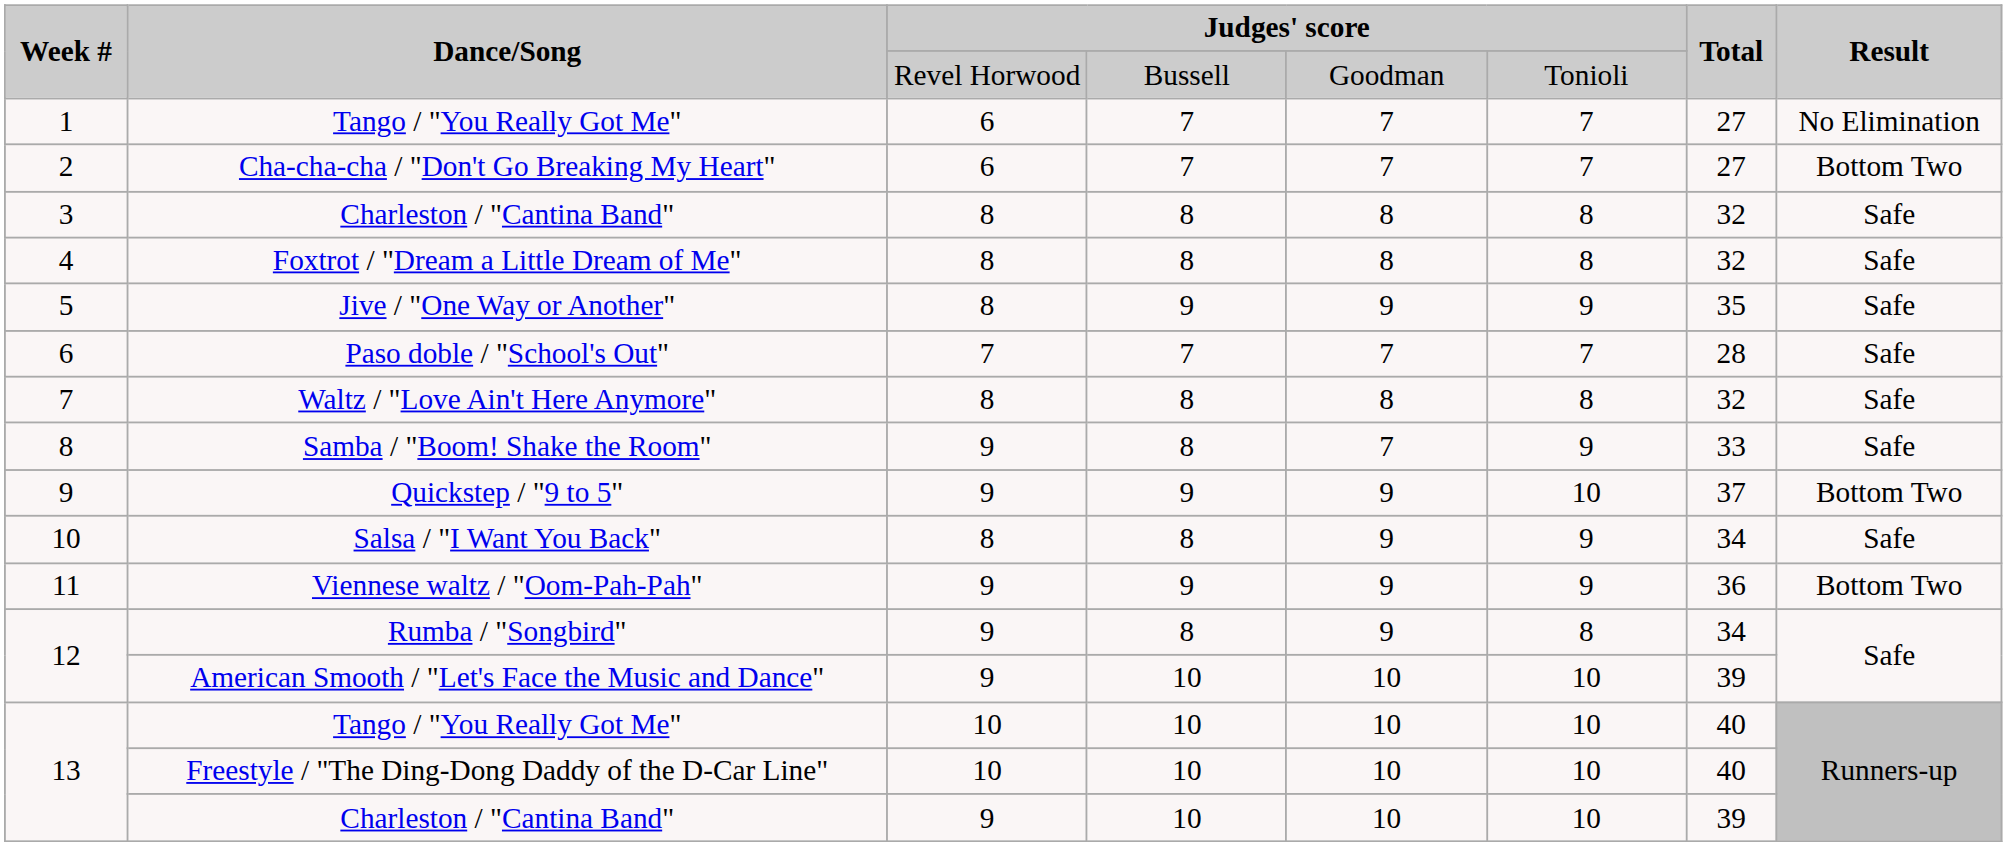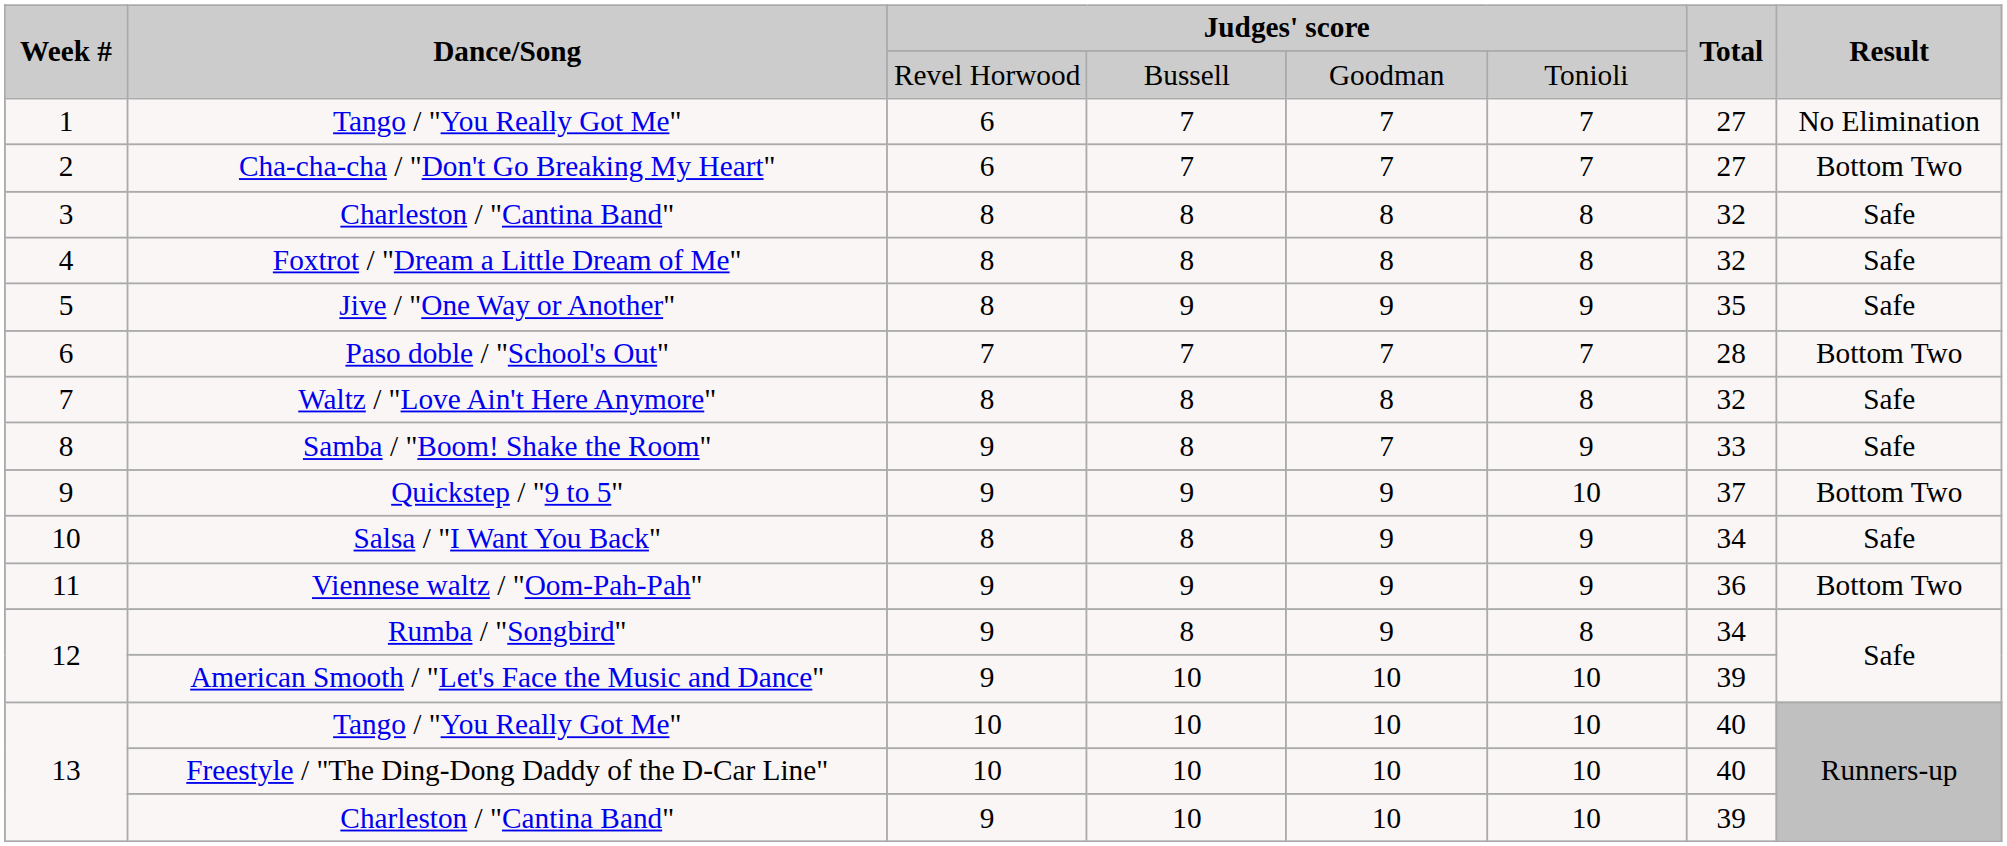 <table class="wikitable sortable" style="float:left;">
 <tr>
 <td rowspan="2" bgcolor="#CCCCCC" align="Center"><strong>Week #</strong></td>
 <td rowspan="2" bgcolor="#CCCCCC" align="Center"><strong>Dance/Song</strong></td>
 <td colspan="4" bgcolor="#CCCCCC" align="Center"><strong>Judges' score</strong></td>
 <td rowspan="2" bgcolor="#CCCCCC" align="Center"><strong>Total</strong></td>
 <td rowspan="2" bgcolor="#CCCCCC" align="Center"><strong>Result</strong></td>
 </tr>
 <tr>
 <td bgcolor="#CCCCCC" width="10%" align="center">Revel Horwood</td>
 <td bgcolor="#CCCCCC" width="10%" align="center">Bussell</td>
 <td bgcolor="#CCCCCC" width="10%" align="center">Goodman</td>
 <td bgcolor="#CCCCCC" width="10%" align="center">Tonioli</td>
 </tr>
 <tr align="center" bgcolor="#FAF6F6">
 <td>1</td>
 <td><a href='#'>Tango</a> / "<a href='#'>You Really Got Me</a>"</td>
 <td>6</td>
 <td>7</td>
 <td>7</td>
 <td>7</td>
 <td>27</td>
 <td>No Elimination</td>
 </tr>
 <tr align="center" bgcolor="#FAF6F6">
 <td>2</td>
 <td><a href='#'>Cha-cha-cha</a> / "<a href='#'>Don't Go Breaking My Heart</a>"</td>
 <td>6</td>
 <td>7</td>
 <td>7</td>
 <td>7</td>
 <td>27</td>
 <td>Bottom Two</td>
 </tr>
 <tr align="center" bgcolor="#FAF6F6">
 <td>3</td>
 <td><a href='#'>Charleston</a> / "<a href='#'>Cantina Band</a>"</td>
 <td>8</td>
 <td>8</td>
 <td>8</td>
 <td>8</td>
 <td>32</td>
 <td>Safe</td>
 </tr>
 <tr align="center" bgcolor="#FAF6F6">
 <td>4</td>
 <td><a href='#'>Foxtrot</a> / "<a href='#'>Dream a Little Dream of Me</a>"</td>
 <td>8</td>
 <td>8</td>
 <td>8</td>
 <td>8</td>
 <td>32</td>
 <td>Safe</td>
 </tr>
 <tr align="center" bgcolor="#FAF6F6">
 <td>5</td>
 <td><a href='#'>Jive</a> / "<a href='#'>One Way or Another</a>"</td>
 <td>8</td>
 <td>9</td>
 <td>9</td>
 <td>9</td>
 <td>35</td>
 <td>Safe</td>
 </tr>
 <tr align="center" bgcolor="#FAF6F6">
 <td>6</td>
 <td><a href='#'>Paso doble</a> / "<a href='#'>School's Out</a>"</td>
 <td>7</td>
 <td>7</td>
 <td>7</td>
 <td>7</td>
 <td>28</td>
-<td>Safe</td>
+<td>Bottom Two</td>
 </tr>
 <tr align="center" bgcolor="#FAF6F6">
 <td>7</td>
 <td><a href='#'>Waltz</a> / "<a href='#'>Love Ain't Here Anymore</a>"</td>
 <td>8</td>
 <td>8</td>
 <td>8</td>
 <td>8</td>
 <td>32</td>
 <td>Safe</td>
 </tr>
 <tr align="center" bgcolor="#FAF6F6">
 <td>8</td>
 <td><a href='#'>Samba</a> / "<a href='#'>Boom! Shake the Room</a>"</td>
 <td>9</td>
 <td>8</td>
 <td>7</td>
 <td>9</td>
 <td>33</td>
 <td>Safe</td>
 </tr>
 <tr align="center" bgcolor="#FAF6F6">
 <td>9</td>
 <td><a href='#'>Quickstep</a> / "<a href='#'>9 to 5</a>"</td>
 <td>9</td>
 <td>9</td>
 <td>9</td>
 <td>10</td>
 <td>37</td>
 <td>Bottom Two</td>
 </tr>
 <tr align="center" bgcolor="#FAF6F6">
 <td>10</td>
 <td><a href='#'>Salsa</a> / "<a href='#'>I Want You Back</a>"</td>
 <td>8</td>
 <td>8</td>
 <td>9</td>
 <td>9</td>
 <td>34</td>
 <td>Safe</td>
 </tr>
 <tr align="center" bgcolor="#FAF6F6">
 <td>11</td>
 <td><a href='#'>Viennese waltz</a> / "<a href='#'>Oom-Pah-Pah</a>"</td>
 <td>9</td>
 <td>9</td>
 <td>9</td>
 <td>9</td>
 <td>36</td>
 <td>Bottom Two</td>
 </tr>
 <tr align="center" bgcolor="#FAF6F6">
 <td rowspan=2>12</td>
 <td><a href='#'>Rumba</a> / "<a href='#'>Songbird</a>"</td>
 <td>9</td>
 <td>8</td>
 <td>9</td>
 <td>8</td>
 <td>34</td>
 <td rowspan=2>Safe</td>
 </tr>
 <tr align="center" bgcolor="#FAF6F6">
 <td><a href='#'>American Smooth</a> / "<a href='#'>Let's Face the Music and Dance</a>"</td>
 <td>9</td>
 <td>10</td>
 <td>10</td>
 <td>10</td>
 <td>39</td>
 </tr>
 <tr align="center" bgcolor="#FAF6F6">
 <td rowspan=3>13</td>
 <td><a href='#'>Tango</a> / "<a href='#'>You Really Got Me</a>"</td>
 <td>10</td>
 <td>10</td>
 <td>10</td>
 <td>10</td>
 <td>40</td>
 <td rowspan="3" bgcolor="silver">Runners-up</td>
 </tr>
 <tr align="center" bgcolor="#FAF6F6">
 <td><a href='#'>Freestyle</a> / "The Ding-Dong Daddy of the D-Car Line"</td>
 <td>10</td>
 <td>10</td>
 <td>10</td>
 <td>10</td>
 <td>40</td>
 </tr>
 <tr align="center" bgcolor="#FAF6F6">
 <td><a href='#'>Charleston</a> / "<a href='#'>Cantina Band</a>"</td>
 <td>9</td>
 <td>10</td>
 <td>10</td>
 <td>10</td>
 <td>39</td>
 </tr>
 <tr align="center" bgcolor="#FAF6F6">
 </tr>
 </table>
